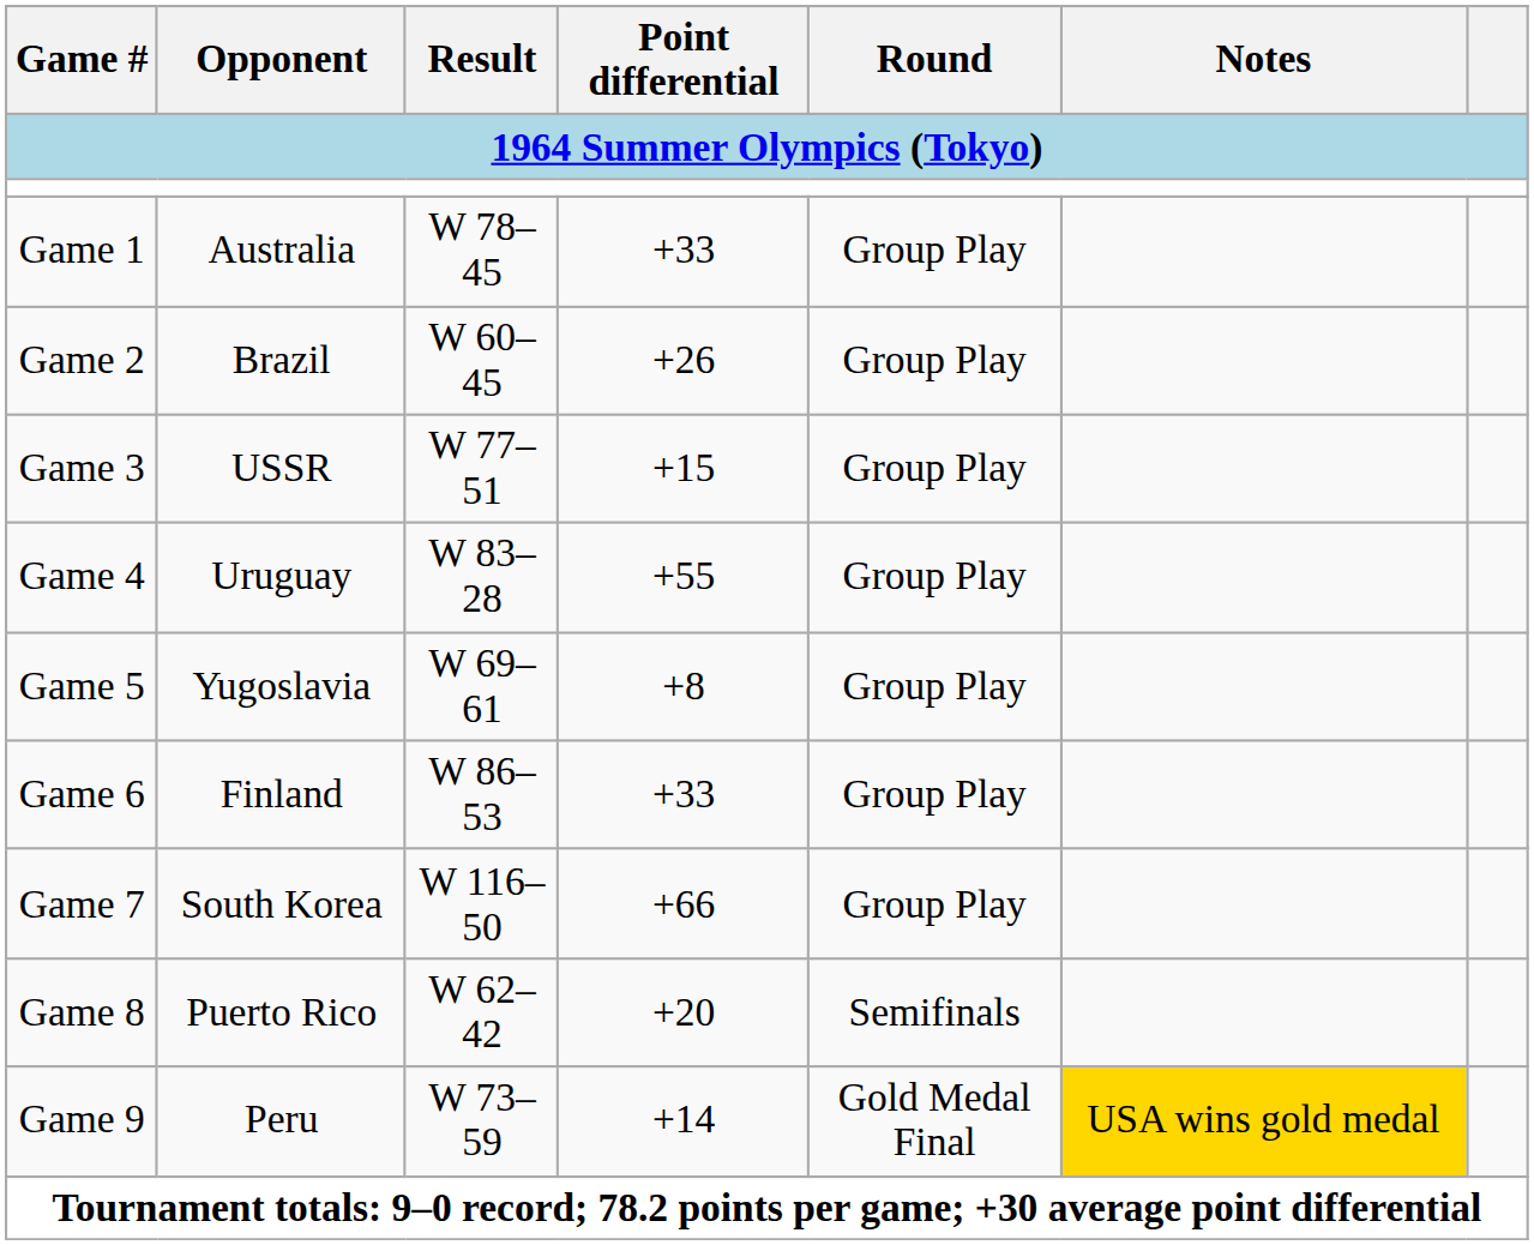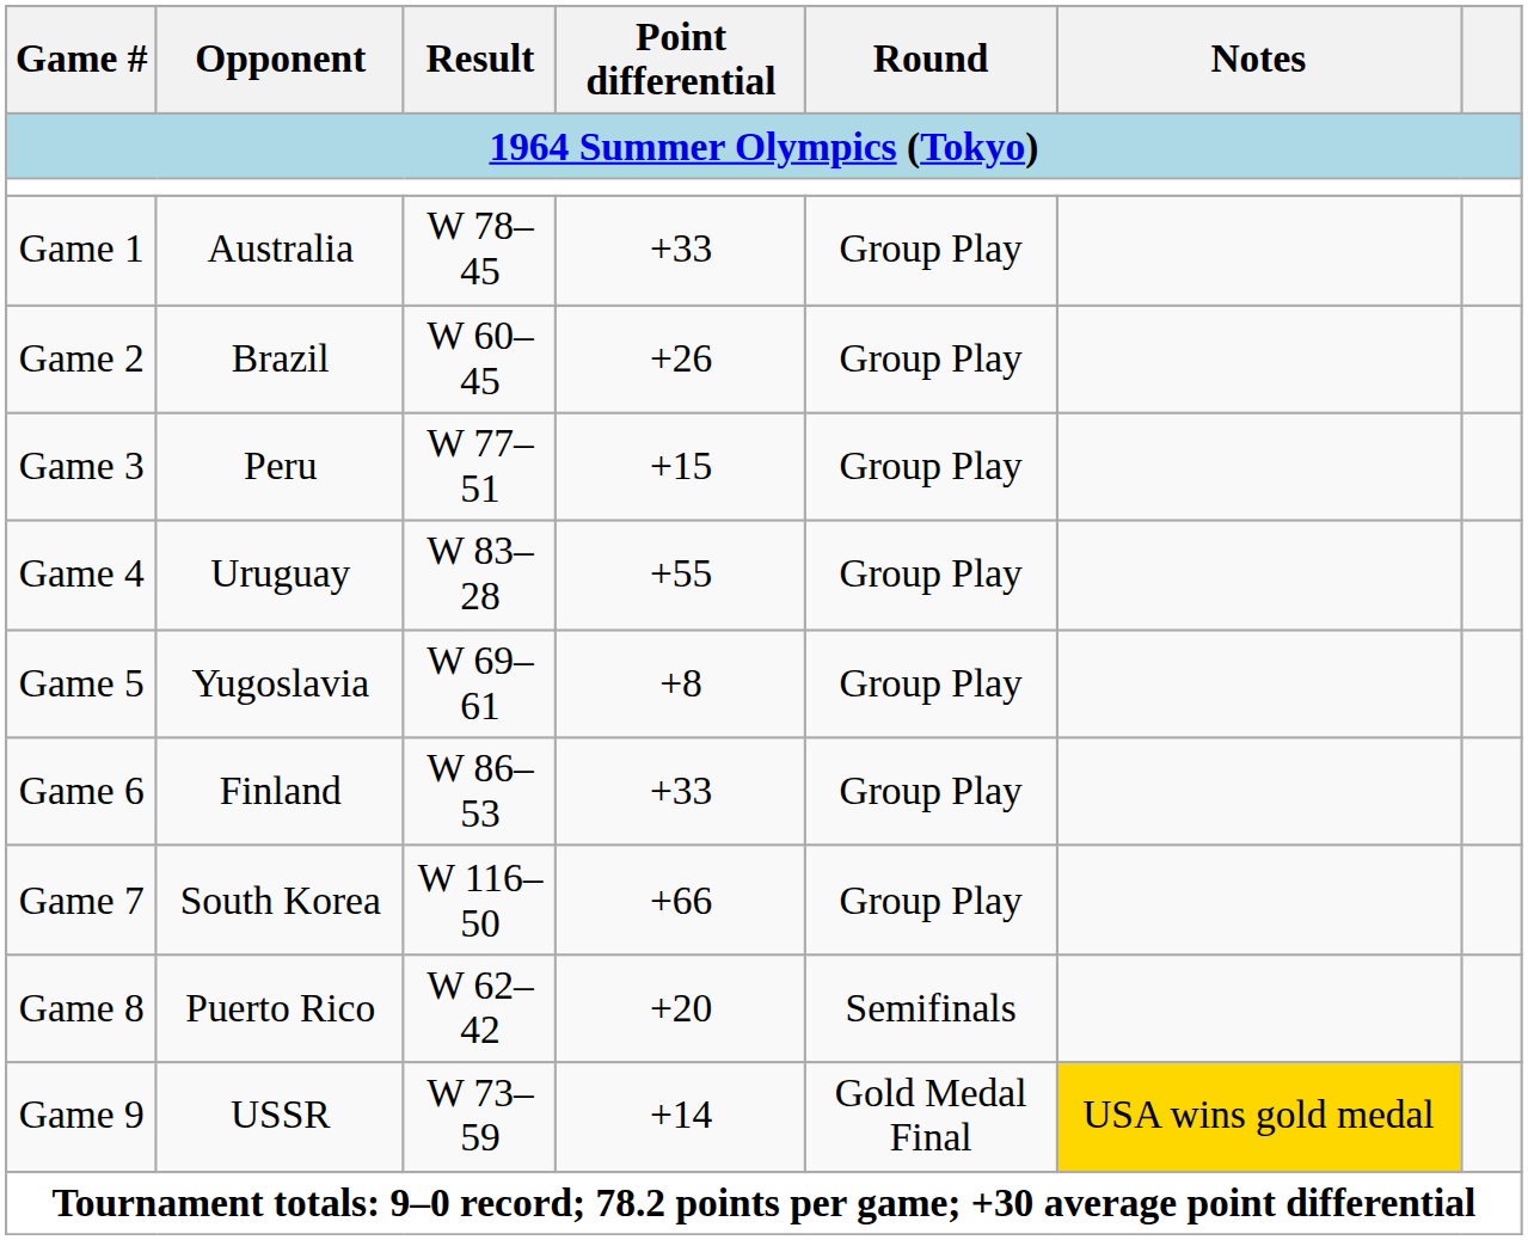 <table class="wikitable">
 <tr>
 <th width=6%>Game #</th>
 <th width=10%>Opponent</th>
 <th width=05%>Result</th>
 <th width=8%>Point differential</th>
 <th width=12%>Round</th>
 <th width=20%>Notes</th>
 <th width=3%></th>
 </tr>
 <tr>
 <td colspan="7"  style="text-align:center; background:lightblue;"><span><strong><a href='#'>1964 Summer Olympics</a> (<a href='#'>Tokyo</a>)</strong></span></td>
 </tr>
 <tr>
 <td colspan="7"  style="text-align:center; background:white;"></td>
 </tr>
 <tr>
 <td align=center>Game 1</td>
 <td align=center>Australia</td>
 <td align=center>W 78–45</td>
 <td align=center>+33</td>
 <td align=center>Group Play</td>
 <td align=center></td>
 <td align=center></td>
 </tr>
 <tr>
 <td align=center>Game 2</td>
 <td align=center>Brazil</td>
 <td align=center>W 60–45</td>
 <td align=center>+26</td>
 <td align=center>Group Play</td>
 <td align=center></td>
 <td align=center></td>
 </tr>
 <tr>
 <td align=center>Game 3</td>
-<td align=center>USSR</td>
+<td align=center>Peru</td>
 <td align=center>W 77–51</td>
 <td align=center>+15</td>
 <td align=center>Group Play</td>
 <td align=center></td>
 <td align=center></td>
 </tr>
 <tr>
 <td align=center>Game 4</td>
 <td align=center>Uruguay</td>
 <td align=center>W 83–28</td>
 <td align=center>+55</td>
 <td align=center>Group Play</td>
 <td align=center></td>
 <td align=center></td>
 </tr>
 <tr>
 <td align=center>Game 5</td>
 <td align=center>Yugoslavia</td>
 <td align=center>W 69–61</td>
 <td align=center>+8</td>
 <td align=center>Group Play</td>
 <td align=center></td>
 <td align=center></td>
 </tr>
 <tr>
 <td align=center>Game 6</td>
 <td align=center>Finland</td>
 <td align=center>W 86–53</td>
 <td align=center>+33</td>
 <td align=center>Group Play</td>
 <td align=center></td>
 <td align=center></td>
 </tr>
 <tr>
 <td align=center>Game 7</td>
 <td align=center>South Korea</td>
 <td align=center>W 116–50</td>
 <td align=center>+66</td>
 <td align=center>Group Play</td>
 <td align=center></td>
 <td align=center></td>
 </tr>
 <tr>
 <td align=center>Game 8</td>
 <td align=center>Puerto Rico</td>
 <td align=center>W 62–42</td>
 <td align=center>+20</td>
 <td align=center>Semifinals</td>
 <td align=center></td>
 <td align=center></td>
 </tr>
 <tr>
 <td align=center>Game 9</td>
-<td align=center>Peru</td>
+<td align=center>USSR</td>
 <td align=center>W 73–59</td>
 <td align=center>+14</td>
 <td align=center>Gold Medal Final</td>
 <td style="text-align:center; background:gold;">USA wins gold medal </td>
 <td align=center></td>
 </tr>
 <tr>
 <td colspan="7"  style="text-align:center; background:white;"><span><strong>Tournament totals: 9–0 record; 78.2 points per game; +30 average point differential</strong></span></td>
 </tr>
 </table>
